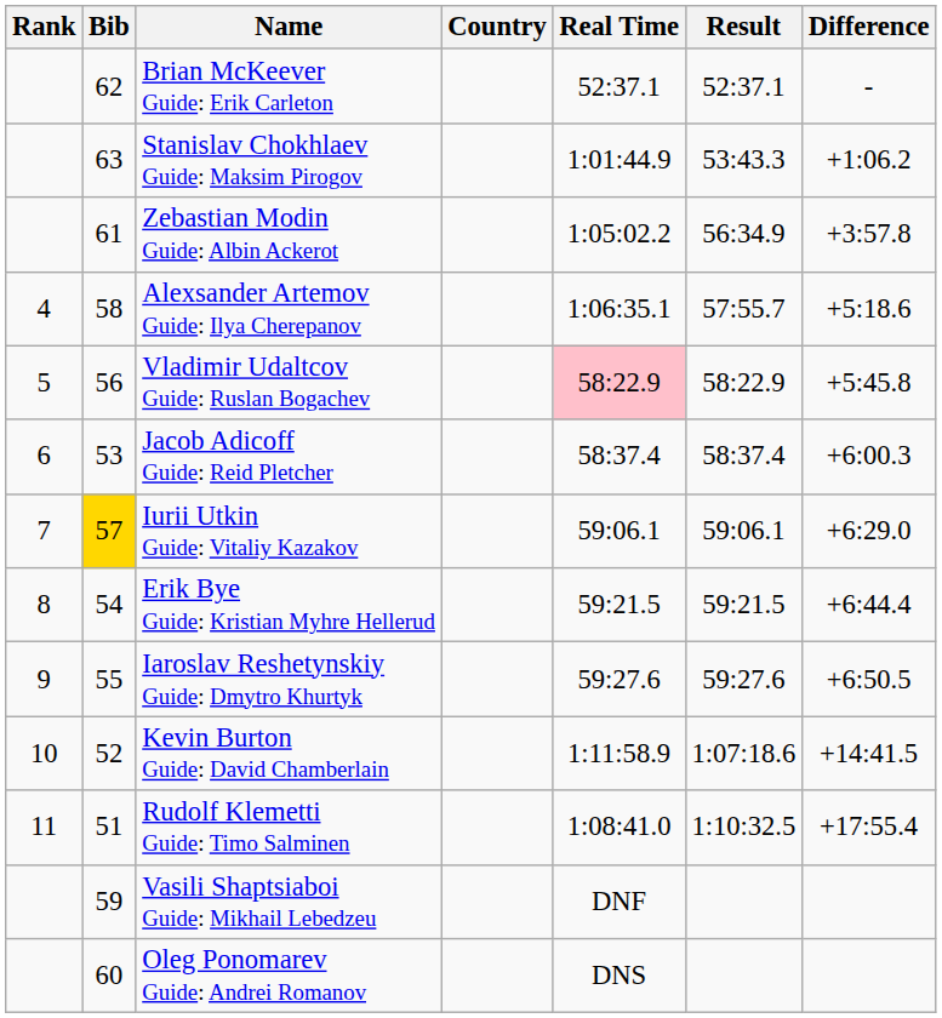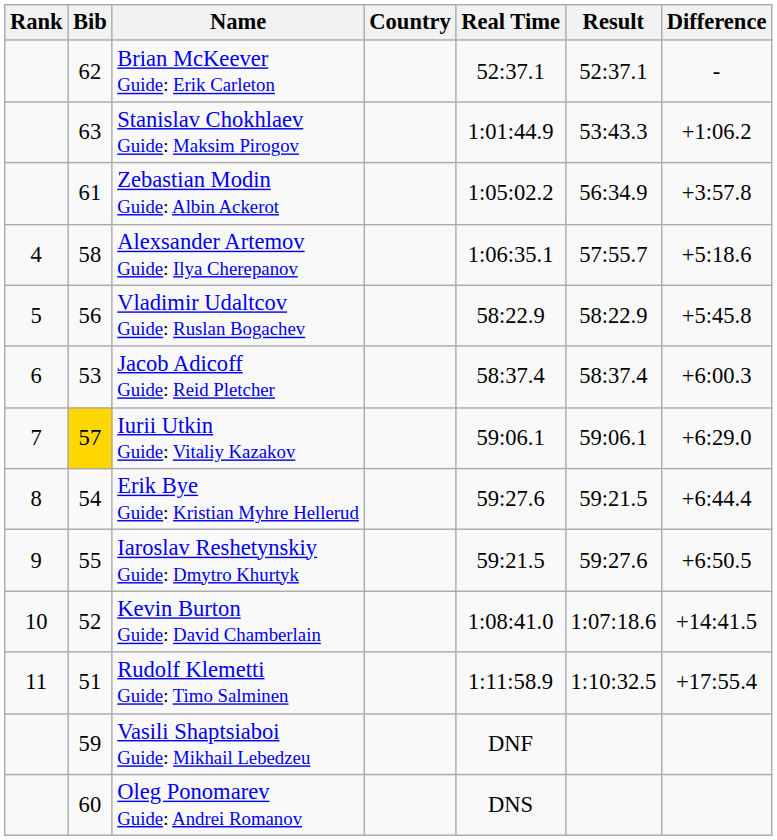 <table class="wikitable sortable" style="text-align:center">
 <tr>
 <th>Rank</th>
 <th>Bib</th>
 <th>Name</th>
 <th>Country</th>
 <th>Real Time</th>
 <th>Result</th>
 <th>Difference</th>
 </tr>
 <tr>
 <td></td>
 <td>62</td>
 <td align=left><a href='#'>Brian McKeever</a><br><small><a href='#'>Guide</a>: <a href='#'>Erik Carleton</a></small></td>
 <td align=left></td>
 <td>52:37.1</td>
 <td>52:37.1</td>
 <td>-</td>
 </tr>
 <tr>
 <td></td>
 <td>63</td>
 <td align=left><a href='#'>Stanislav Chokhlaev</a><br><small><a href='#'>Guide</a>: <a href='#'>Maksim Pirogov</a></small></td>
 <td align=left></td>
 <td>1:01:44.9</td>
 <td>53:43.3</td>
 <td>+1:06.2</td>
 </tr>
 <tr>
 <td></td>
 <td>61</td>
 <td align=left><a href='#'>Zebastian Modin</a><br><small><a href='#'>Guide</a>: <a href='#'>Albin Ackerot</a></small></td>
 <td align=left></td>
 <td>1:05:02.2</td>
 <td>56:34.9</td>
 <td>+3:57.8</td>
 </tr>
 <tr>
 <td>4</td>
 <td>58</td>
 <td align=left><a href='#'>Alexsander Artemov</a><br><small><a href='#'>Guide</a>: <a href='#'>Ilya Cherepanov</a></small></td>
 <td align=left></td>
 <td>1:06:35.1</td>
 <td>57:55.7</td>
 <td>+5:18.6</td>
 </tr>
 <tr>
 <td>5</td>
 <td>56</td>
 <td align=left><a href='#'>Vladimir Udaltcov</a><br><small><a href='#'>Guide</a>: <a href='#'>Ruslan Bogachev</a></small></td>
 <td align=left></td>
-<td style="background: pink;">58:22.9</td>
+<td>58:22.9</td>
 <td>58:22.9</td>
 <td>+5:45.8</td>
 </tr>
 <tr>
 <td>6</td>
 <td>53</td>
 <td align=left><a href='#'>Jacob Adicoff</a><br><small><a href='#'>Guide</a>: <a href='#'>Reid Pletcher</a></small></td>
 <td align=left></td>
 <td>58:37.4</td>
 <td>58:37.4</td>
 <td>+6:00.3</td>
 </tr>
 <tr>
 <td>7</td>
 <td style="background: gold;">57</td>
 <td align=left><a href='#'>Iurii Utkin</a><br><small><a href='#'>Guide</a>: <a href='#'>Vitaliy Kazakov</a></small></td>
 <td align=left></td>
 <td>59:06.1</td>
 <td>59:06.1</td>
 <td>+6:29.0</td>
 </tr>
 <tr>
 <td>8</td>
 <td>54</td>
 <td align=left><a href='#'>Erik Bye</a><br><small><a href='#'>Guide</a>: <a href='#'>Kristian Myhre Hellerud</a></small></td>
 <td align=left></td>
-<td>59:21.5</td>
+<td>59:27.6</td>
 <td>59:21.5</td>
 <td>+6:44.4</td>
 </tr>
 <tr>
 <td>9</td>
 <td>55</td>
 <td align=left><a href='#'>Iaroslav Reshetynskiy</a><br><small><a href='#'>Guide</a>: <a href='#'>Dmytro Khurtyk</a></small></td>
 <td align=left></td>
-<td>59:27.6</td>
+<td>59:21.5</td>
 <td>59:27.6</td>
 <td>+6:50.5</td>
 </tr>
 <tr>
 <td>10</td>
 <td>52</td>
 <td align=left><a href='#'>Kevin Burton</a><br><small><a href='#'>Guide</a>: <a href='#'>David Chamberlain</a></small></td>
 <td align=left></td>
-<td>1:11:58.9</td>
+<td>1:08:41.0</td>
 <td>1:07:18.6</td>
 <td>+14:41.5</td>
 </tr>
 <tr>
 <td>11</td>
 <td>51</td>
 <td align=left><a href='#'>Rudolf Klemetti</a><br><small><a href='#'>Guide</a>: <a href='#'>Timo Salminen</a></small></td>
 <td align=left></td>
-<td>1:08:41.0</td>
+<td>1:11:58.9</td>
 <td>1:10:32.5</td>
 <td>+17:55.4</td>
 </tr>
 <tr>
 <td></td>
 <td>59</td>
 <td align=left><a href='#'>Vasili Shaptsiaboi</a><br><small><a href='#'>Guide</a>: <a href='#'>Mikhail Lebedzeu</a></small></td>
 <td align=left></td>
 <td>DNF</td>
 <td></td>
 <td></td>
 </tr>
 <tr>
 <td></td>
 <td>60</td>
 <td align=left><a href='#'>Oleg Ponomarev</a><br><small><a href='#'>Guide</a>: <a href='#'>Andrei Romanov</a></small></td>
 <td align=left></td>
 <td>DNS</td>
 <td></td>
 <td></td>
 </tr>
 </table>
